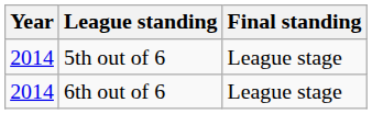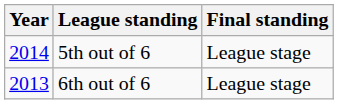 <table class="wikitable">
 <tr>
 <th>Year</th>
 <th>League standing</th>
 <th>Final standing</th>
 </tr>
 <tr>
 <td><a href='#'>2014</a></td>
 <td>5th out of 6</td>
 <td>League stage</td>
 </tr>
 <tr>
-<td><a href='#'>2014</a></td>
+<td><a href='#'>2013</a></td>
 <td>6th out of 6</td>
 <td>League stage</td>
 </tr>
 </table>
